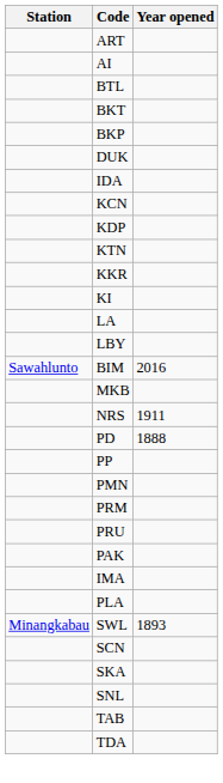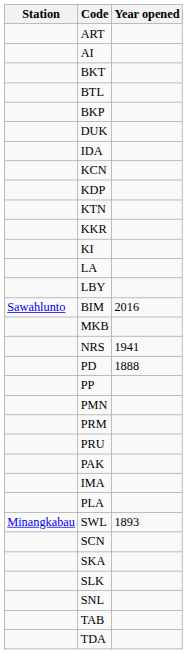 <table class="wikitable sortable">
 <tr>
 <th>Station</th>
 <th>Code</th>
 <th>Year opened</th>
 </tr>
 <tr>
 <td></td>
 <td>ART</td>
 <td></td>
 </tr>
 <tr>
 <td></td>
 <td>AI</td>
 <td></td>
 </tr>
 <tr>
 <td></td>
-<td>BTL</td>
+<td>BKT</td>
 <td></td>
 </tr>
 <tr>
 <td></td>
-<td>BKT</td>
+<td>BTL</td>
 <td></td>
 </tr>
 <tr>
 <td></td>
 <td>BKP</td>
 <td></td>
 </tr>
 <tr>
 <td></td>
 <td>DUK</td>
 <td></td>
 </tr>
 <tr>
 <td></td>
 <td>IDA</td>
 <td></td>
 </tr>
 <tr>
 <td></td>
 <td>KCN</td>
 <td></td>
 </tr>
 <tr>
 <td></td>
 <td>KDP</td>
 <td></td>
 </tr>
 <tr>
 <td></td>
 <td>KTN</td>
 <td></td>
 </tr>
 <tr>
 <td></td>
 <td>KKR</td>
 <td></td>
 </tr>
 <tr>
 <td></td>
 <td>KI</td>
 <td></td>
 </tr>
 <tr>
 <td></td>
 <td>LA</td>
 <td></td>
 </tr>
 <tr>
 <td></td>
 <td>LBY</td>
 <td></td>
 </tr>
 <tr>
 <td><a href='#'>Sawahlunto</a></td>
 <td>BIM</td>
 <td>2016</td>
 </tr>
 <tr>
 <td></td>
 <td>MKB</td>
 <td></td>
 </tr>
 <tr>
 <td></td>
 <td>NRS</td>
-<td>1911</td>
+<td>1941</td>
 </tr>
 <tr>
 <td></td>
 <td>PD</td>
 <td>1888</td>
 </tr>
 <tr>
 <td></td>
 <td>PP</td>
 <td></td>
 </tr>
 <tr>
 <td></td>
 <td>PMN</td>
 <td></td>
 </tr>
 <tr>
 <td></td>
 <td>PRM</td>
 <td></td>
 </tr>
 <tr>
 <td></td>
 <td>PRU</td>
 <td></td>
 </tr>
 <tr>
 <td></td>
 <td>PAK</td>
 <td></td>
 </tr>
 <tr>
 <td></td>
 <td>IMA</td>
 <td></td>
 </tr>
 <tr>
 <td></td>
 <td>PLA</td>
 <td></td>
 </tr>
 <tr>
 <td><a href='#'>Minangkabau</a></td>
 <td>SWL</td>
 <td>1893</td>
 </tr>
 <tr>
 <td></td>
 <td>SCN</td>
 <td></td>
 </tr>
 <tr>
 <td></td>
 <td>SKA</td>
 <td></td>
 </tr>
 <tr>
 <td></td>
+<td>SLK</td>
+<td></td>
+</tr>
+<tr>
+<td></td>
 <td>SNL</td>
 <td></td>
 </tr>
 <tr>
 <td></td>
 <td>TAB</td>
 <td></td>
 </tr>
 <tr>
 <td></td>
 <td>TDA</td>
 <td></td>
 </tr>
 </table>
